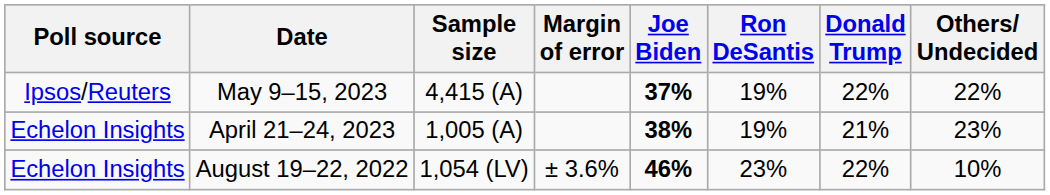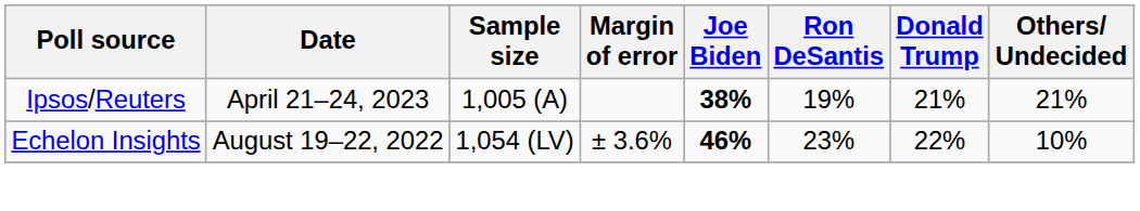 <table class="wikitable sortable mw-datatable" style="text-align:center;font-size:90%;line-height:17px">
 <tr>
 <th>Poll source</th>
 <th>Date</th>
 <th>Sample<br>size</th>
 <th>Margin<br>of error</th>
 <th class="unsortable"><a href='#'>Joe<br>Biden</a><br><small></small></th>
 <th class="unsortable"><a href='#'>Ron<br>DeSantis</a><br><small></small></th>
 <th class="unsortable"><a href='#'>Donald<br>Trump</a><br><small></small></th>
 <th class="unsortable">Others/<br>Undecided</th>
 </tr>
 <tr>
 <td><a href='#'>Ipsos</a>/<a href='#'>Reuters</a></td>
-<td data-sort-value="2023-05-15">May 9–15, 2023</td>
-<td>4,415 (A)</td>
-<td></td>
-<td><strong>37%</strong></td>
-<td>19%</td>
-<td>22%</td>
-<td>22%</td>
-</tr>
-<tr>
-<td><a href='#'>Echelon Insights</a></td>
 <td data-sort-value="2023-04-24">April 21–24, 2023</td>
 <td>1,005 (A)</td>
 <td></td>
 <td><strong>38%</strong></td>
 <td>19%</td>
 <td>21%</td>
-<td>23%</td>
+<td>21%</td>
 </tr>
 <tr>
 <td><a href='#'>Echelon Insights</a></td>
 <td data-sort-value="2022-08-22">August 19–22, 2022</td>
 <td>1,054 (LV)</td>
 <td>± 3.6%</td>
 <td><strong>46%</strong></td>
 <td>23%</td>
 <td>22%</td>
 <td>10%</td>
 </tr>
 </table>
